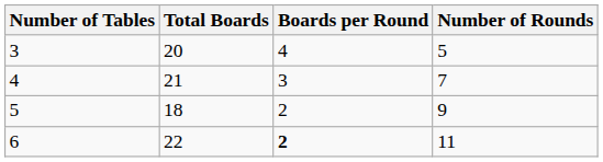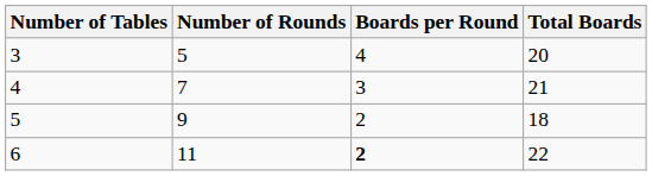 <table class="wikitable">
 <tr>
 <th>Number of Tables</th>
+<th>Number of Rounds</th>
+<th>Boards per Round</th>
 <th>Total Boards</th>
-<th>Boards per Round</th>
-<th>Number of Rounds</th>
 </tr>
 <tr>
 <td>3</td>
+<td>5</td>
+<td>4</td>
 <td>20</td>
-<td>4</td>
-<td>5</td>
 </tr>
 <tr>
 <td>4</td>
+<td>7</td>
+<td>3</td>
 <td>21</td>
-<td>3</td>
-<td>7</td>
 </tr>
 <tr>
 <td>5</td>
+<td>9</td>
+<td>2</td>
 <td>18</td>
-<td>2</td>
-<td>9</td>
 </tr>
 <tr>
 <td>6</td>
+<td>11</td>
+<td><strong>2</strong></td>
 <td>22</td>
-<td><strong>2</strong></td>
-<td>11</td>
 </tr>
 </table>
